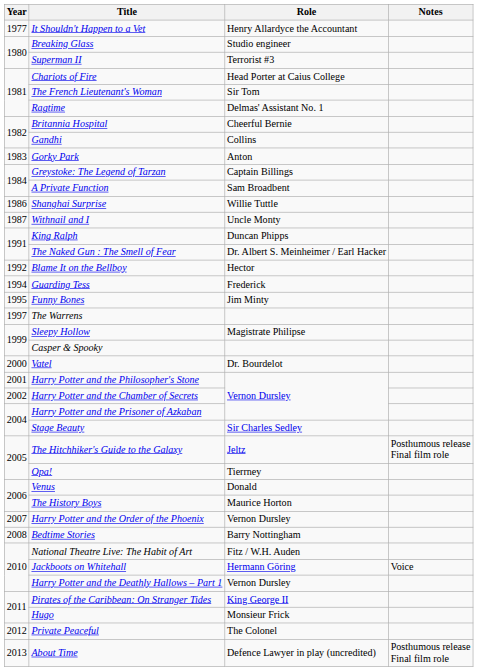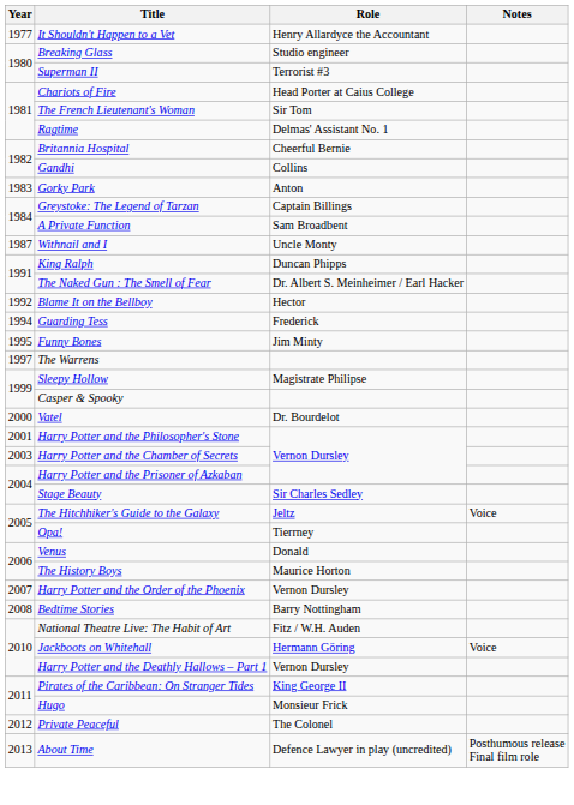 <table class="wikitable sortable">
 <tr>
 <th>Year</th>
 <th>Title</th>
 <th>Role</th>
 <th class="unsortable">Notes</th>
 </tr>
 <tr>
 <td>1977</td>
 <td><em><a href='#'>It Shouldn't Happen to a Vet</a></em></td>
 <td>Henry Allardyce the Accountant</td>
 <td></td>
 </tr>
 <tr>
 <td rowspan="2">1980</td>
 <td><em><a href='#'>Breaking Glass</a></em></td>
 <td>Studio engineer</td>
 <td></td>
 </tr>
 <tr>
 <td><em><a href='#'>Superman II</a></em></td>
 <td>Terrorist #3</td>
 <td></td>
 </tr>
 <tr>
 <td rowspan="3">1981</td>
 <td><em><a href='#'>Chariots of Fire</a></em></td>
 <td>Head Porter at Caius College</td>
 <td></td>
 </tr>
 <tr>
 <td><em><a href='#'>The French Lieutenant's Woman</a></em></td>
 <td>Sir Tom</td>
 <td></td>
 </tr>
 <tr>
 <td><em><a href='#'>Ragtime</a></em></td>
 <td>Delmas' Assistant No. 1</td>
 <td></td>
 </tr>
 <tr>
 <td rowspan="2">1982</td>
 <td><em><a href='#'>Britannia Hospital</a></em></td>
 <td>Cheerful Bernie</td>
 <td></td>
 </tr>
 <tr>
 <td><em><a href='#'>Gandhi</a></em></td>
 <td>Collins</td>
 <td></td>
 </tr>
 <tr>
 <td>1983</td>
 <td><em><a href='#'>Gorky Park</a></em></td>
 <td>Anton</td>
 <td></td>
 </tr>
 <tr>
 <td rowspan="2">1984</td>
 <td><em><a href='#'>Greystoke: The Legend of Tarzan</a></em></td>
 <td>Captain Billings</td>
 <td></td>
 </tr>
 <tr>
 <td><em><a href='#'>A Private Function</a></em></td>
 <td>Sam Broadbent</td>
 <td></td>
 </tr>
 <tr>
-<td>1986</td>
-<td><em><a href='#'>Shanghai Surprise</a></em></td>
-<td>Willie Tuttle</td>
-<td></td>
-</tr>
-<tr>
 <td>1987</td>
 <td><em><a href='#'>Withnail and I</a></em></td>
 <td>Uncle Monty</td>
 <td></td>
 </tr>
 <tr>
 <td rowspan="2">1991</td>
 <td><em><a href='#'>King Ralph</a></em></td>
 <td>Duncan Phipps</td>
 <td></td>
 </tr>
 <tr>
 <td><em><a href='#'>The Naked Gun : The Smell of Fear</a></em></td>
 <td>Dr. Albert S. Meinheimer / Earl Hacker</td>
 <td></td>
 </tr>
 <tr>
 <td>1992</td>
 <td><em><a href='#'>Blame It on the Bellboy</a></em></td>
 <td>Hector</td>
 <td></td>
 </tr>
 <tr>
 <td>1994</td>
 <td><em><a href='#'>Guarding Tess</a></em></td>
 <td>Frederick</td>
 <td></td>
 </tr>
 <tr>
 <td>1995</td>
 <td><em><a href='#'>Funny Bones</a></em></td>
 <td>Jim Minty</td>
 <td></td>
 </tr>
 <tr>
 <td>1997</td>
 <td><em>The Warrens</em></td>
 <td></td>
 <td></td>
 </tr>
 <tr>
 <td rowspan="2">1999</td>
 <td><em><a href='#'>Sleepy Hollow</a></em></td>
 <td>Magistrate Philipse</td>
 <td></td>
 </tr>
 <tr>
 <td><em>Casper & Spooky</em></td>
 <td></td>
 <td></td>
 </tr>
 <tr>
 <td>2000</td>
 <td><em><a href='#'>Vatel</a></em></td>
 <td>Dr. Bourdelot</td>
 <td></td>
 </tr>
 <tr>
 <td>2001</td>
 <td><em><a href='#'>Harry Potter and the Philosopher's Stone</a></em></td>
 <td rowspan=3><a href='#'>Vernon Dursley</a></td>
 <td></td>
 </tr>
 <tr>
-<td>2002</td>
+<td>2003</td>
 <td><em><a href='#'>Harry Potter and the Chamber of Secrets</a></em></td>
 <td></td>
 </tr>
 <tr>
 <td rowspan="2">2004</td>
 <td><em><a href='#'>Harry Potter and the Prisoner of Azkaban</a></em></td>
 <td></td>
 </tr>
 <tr>
 <td><em><a href='#'>Stage Beauty</a></em></td>
 <td><a href='#'>Sir Charles Sedley</a></td>
 <td></td>
 </tr>
 <tr>
 <td rowspan="2">2005</td>
 <td><em><a href='#'>The Hitchhiker's Guide to the Galaxy</a></em></td>
 <td><a href='#'>Jeltz</a></td>
-<td>Posthumous release <br> Final film role</td>
+<td>Voice</td>
 </tr>
 <tr>
 <td><em><a href='#'>Opa!</a></em></td>
 <td>Tierrney</td>
 <td></td>
 </tr>
 <tr>
 <td rowspan="2">2006</td>
 <td><em><a href='#'>Venus</a></em></td>
 <td>Donald</td>
 <td></td>
 </tr>
 <tr>
 <td><em><a href='#'>The History Boys</a></em></td>
 <td>Maurice Horton</td>
 <td></td>
 </tr>
 <tr>
 <td>2007</td>
 <td><em><a href='#'>Harry Potter and the Order of the Phoenix</a></em></td>
 <td>Vernon Dursley</td>
 <td></td>
 </tr>
 <tr>
 <td>2008</td>
 <td><em><a href='#'>Bedtime Stories</a></em></td>
 <td>Barry Nottingham</td>
 <td></td>
 </tr>
 <tr>
 <td rowspan="3">2010</td>
 <td><em>National Theatre Live: The Habit of Art</em></td>
 <td>Fitz / W.H. Auden</td>
 <td></td>
 </tr>
 <tr>
 <td><em><a href='#'>Jackboots on Whitehall</a></em></td>
 <td><a href='#'>Hermann Göring</a></td>
 <td>Voice</td>
 </tr>
 <tr>
 <td><em><a href='#'>Harry Potter and the Deathly Hallows – Part 1</a></em></td>
 <td>Vernon Dursley</td>
 <td></td>
 </tr>
 <tr>
 <td rowspan="2">2011</td>
 <td><em><a href='#'>Pirates of the Caribbean: On Stranger Tides</a></em></td>
 <td><a href='#'>King George II</a></td>
 <td></td>
 </tr>
 <tr>
 <td><em><a href='#'>Hugo</a></em></td>
 <td>Monsieur Frick</td>
 <td></td>
 </tr>
 <tr>
 <td>2012</td>
 <td><em><a href='#'>Private Peaceful</a></em></td>
 <td>The Colonel</td>
 <td></td>
 </tr>
 <tr>
 <td>2013</td>
 <td><em><a href='#'>About Time</a></em></td>
 <td>Defence Lawyer in play (uncredited)</td>
 <td>Posthumous release <br> Final film role</td>
 </tr>
 </table>
